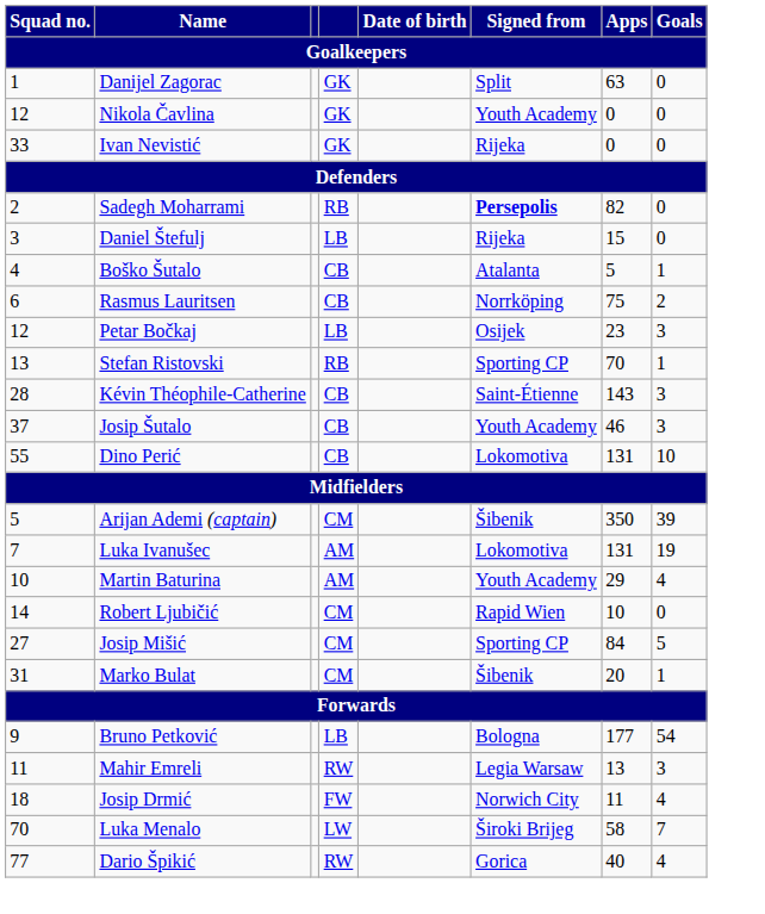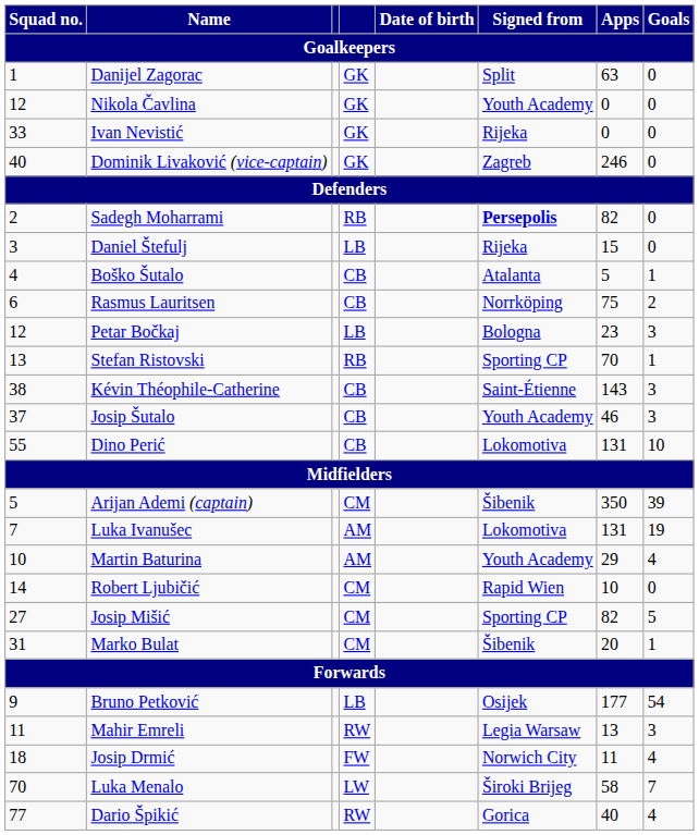 <table class="wikitable" style="text-align:left; font-size:90%;">
 <tr>
 <th style="background:#000080; color:white; text-align:center;">Squad no.</th>
 <th style="background:#000080; color:white; text-align:center;">Name</th>
 <th style="background:#000080; color:white; text-align:center;"></th>
 <th style="background:#000080; color:white; text-align:center;"></th>
 <th style="background:#000080; color:white; text-align:center;">Date of birth</th>
 <th style="background:#000080; color:white; text-align:center;">Signed from</th>
 <th style="background:#000080; color:white; text-align:center;">Apps</th>
 <th style="background:#000080; color:white; text-align:center;">Goals</th>
 </tr>
 <tr>
 <th colspan="8" style="background:#000080; color:white; text-align:center"><strong>Goalkeepers</strong></th>
 </tr>
 <tr>
 <td>1</td>
 <td><a href='#'>Danijel Zagorac</a></td>
 <td></td>
 <td><a href='#'>GK</a></td>
 <td></td>
 <td> <a href='#'>Split</a></td>
 <td>63</td>
 <td>0</td>
 </tr>
 <tr>
 <td>12</td>
 <td><a href='#'>Nikola Čavlina</a></td>
 <td></td>
 <td><a href='#'>GK</a></td>
 <td></td>
 <td><a href='#'>Youth Academy</a></td>
 <td>0</td>
 <td>0</td>
 </tr>
 <tr>
 <td>33</td>
 <td><a href='#'>Ivan Nevistić</a></td>
 <td></td>
 <td><a href='#'>GK</a></td>
 <td></td>
 <td> <a href='#'>Rijeka</a></td>
 <td>0</td>
+<td>0</td>
+</tr>
+<tr>
+<td>40</td>
+<td><a href='#'>Dominik Livaković</a> <em>(<a href='#'>vice-captain</a>)</em></td>
+<td></td>
+<td><a href='#'>GK</a></td>
+<td></td>
+<td> <a href='#'>Zagreb</a></td>
+<td>246</td>
 <td>0</td>
 </tr>
 <tr>
 <th colspan="8" style="background:#000080; color:white; text-align:center"><strong>Defenders</strong></th>
 </tr>
 <tr>
 <td>2</td>
 <td><a href='#'>Sadegh Moharrami</a></td>
 <td></td>
 <td><a href='#'>RB</a></td>
 <td></td>
 <td><strong> <a href='#'>Persepolis</a></strong></td>
 <td>82</td>
 <td>0</td>
 </tr>
 <tr>
 <td>3</td>
 <td><a href='#'>Daniel Štefulj</a></td>
 <td></td>
 <td><a href='#'>LB</a></td>
 <td></td>
 <td> <a href='#'>Rijeka</a></td>
 <td>15</td>
 <td>0</td>
 </tr>
 <tr>
 <td>4</td>
 <td><a href='#'>Boško Šutalo</a></td>
 <td></td>
 <td><a href='#'>CB</a></td>
 <td></td>
 <td> <a href='#'>Atalanta</a></td>
 <td>5</td>
 <td>1</td>
 </tr>
 <tr>
 <td>6</td>
 <td><a href='#'>Rasmus Lauritsen</a></td>
 <td></td>
 <td><a href='#'>CB</a></td>
 <td></td>
 <td> <a href='#'>Norrköping</a></td>
 <td>75</td>
 <td>2</td>
 </tr>
 <tr>
 <td>12</td>
 <td><a href='#'>Petar Bočkaj</a></td>
 <td></td>
 <td><a href='#'>LB</a></td>
 <td></td>
-<td> <a href='#'>Osijek</a></td>
+<td> <a href='#'>Bologna</a></td>
 <td>23</td>
 <td>3</td>
 </tr>
 <tr>
 <td>13</td>
 <td><a href='#'>Stefan Ristovski</a></td>
 <td></td>
 <td><a href='#'>RB</a></td>
 <td></td>
 <td> <a href='#'>Sporting CP</a></td>
 <td>70</td>
 <td>1</td>
 </tr>
 <tr>
-<td>28</td>
+<td>38</td>
 <td><a href='#'>Kévin Théophile-Catherine</a></td>
 <td></td>
 <td><a href='#'>CB</a></td>
 <td></td>
 <td> <a href='#'>Saint-Étienne</a></td>
 <td>143</td>
 <td>3</td>
 </tr>
 <tr>
 <td>37</td>
 <td><a href='#'>Josip Šutalo</a></td>
 <td></td>
 <td><a href='#'>CB</a></td>
 <td></td>
 <td><a href='#'>Youth Academy</a></td>
 <td>46</td>
 <td>3</td>
 </tr>
 <tr>
 <td>55</td>
 <td><a href='#'>Dino Perić</a></td>
 <td></td>
 <td><a href='#'>CB</a></td>
 <td></td>
 <td> <a href='#'>Lokomotiva</a></td>
 <td>131</td>
 <td>10</td>
 </tr>
 <tr>
 <th colspan="8" style="background:#000080; color:white; text-align:center"><strong>Midfielders</strong></th>
 </tr>
 <tr>
 <td>5</td>
 <td><a href='#'>Arijan Ademi</a> <em>(<a href='#'>captain</a>)</em></td>
 <td></td>
 <td><a href='#'>CM</a></td>
 <td></td>
 <td> <a href='#'>Šibenik</a></td>
 <td>350</td>
 <td>39</td>
 </tr>
 <tr>
 <td>7</td>
 <td><a href='#'>Luka Ivanušec</a></td>
 <td></td>
 <td><a href='#'>AM</a></td>
 <td></td>
 <td> <a href='#'>Lokomotiva</a></td>
 <td>131</td>
 <td>19</td>
 </tr>
 <tr>
 <td>10</td>
 <td><a href='#'>Martin Baturina</a></td>
 <td></td>
 <td><a href='#'>AM</a></td>
 <td></td>
 <td><a href='#'>Youth Academy</a></td>
 <td>29</td>
 <td>4</td>
 </tr>
 <tr>
 <td>14</td>
 <td><a href='#'>Robert Ljubičić</a></td>
 <td></td>
 <td><a href='#'>CM</a></td>
 <td></td>
 <td> <a href='#'>Rapid Wien</a></td>
 <td>10</td>
 <td>0</td>
 </tr>
 <tr>
 <td>27</td>
 <td><a href='#'>Josip Mišić</a></td>
 <td></td>
 <td><a href='#'>CM</a></td>
 <td></td>
 <td> <a href='#'>Sporting CP</a></td>
-<td>84</td>
+<td>82</td>
 <td>5</td>
 </tr>
 <tr>
 <td>31</td>
 <td><a href='#'>Marko Bulat</a></td>
 <td></td>
 <td><a href='#'>CM</a></td>
 <td></td>
 <td> <a href='#'>Šibenik</a></td>
 <td>20</td>
 <td>1</td>
 </tr>
 <tr>
 <th colspan="8" style="background:#000080; color:white; text-align:center"><strong>Forwards</strong></th>
 </tr>
 <tr>
 <td>9</td>
 <td><a href='#'>Bruno Petković</a></td>
 <td></td>
 <td><a href='#'>LB</a></td>
 <td></td>
-<td> <a href='#'>Bologna</a></td>
+<td> <a href='#'>Osijek</a></td>
 <td>177</td>
 <td>54</td>
 </tr>
 <tr>
 <td>11</td>
 <td><a href='#'>Mahir Emreli</a></td>
 <td></td>
 <td><a href='#'>RW</a></td>
 <td></td>
 <td> <a href='#'>Legia Warsaw</a></td>
 <td>13</td>
 <td>3</td>
 </tr>
 <tr>
 <td>18</td>
 <td><a href='#'>Josip Drmić</a></td>
 <td></td>
 <td><a href='#'>FW</a></td>
 <td></td>
 <td> <a href='#'>Norwich City</a></td>
 <td>11</td>
 <td>4</td>
 </tr>
 <tr>
 <td>70</td>
 <td><a href='#'>Luka Menalo</a></td>
 <td></td>
 <td><a href='#'>LW</a></td>
 <td></td>
 <td> <a href='#'>Široki Brijeg</a></td>
 <td>58</td>
 <td>7</td>
 </tr>
 <tr>
 <td>77</td>
 <td><a href='#'>Dario Špikić</a></td>
 <td></td>
 <td><a href='#'>RW</a></td>
 <td></td>
 <td> <a href='#'>Gorica</a></td>
 <td>40</td>
 <td>4</td>
 </tr>
 </table>
